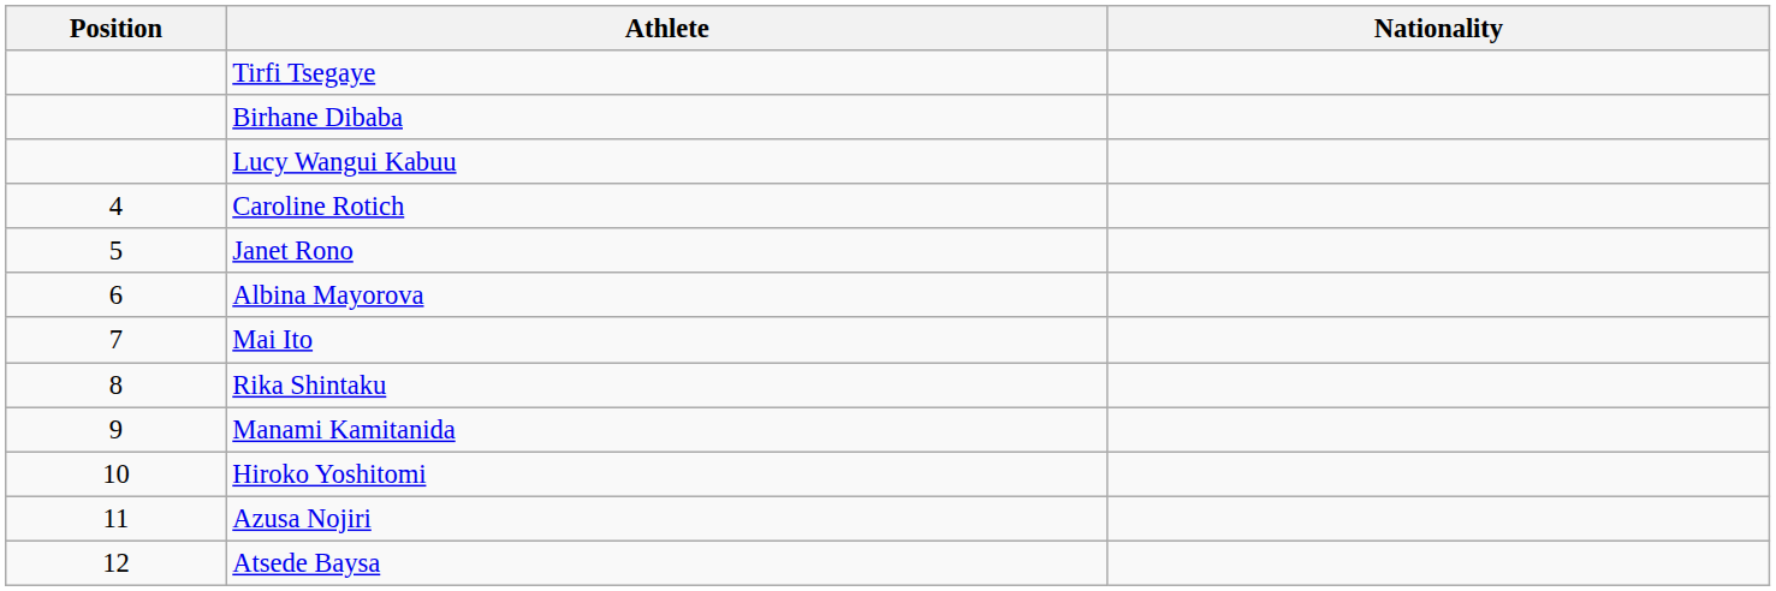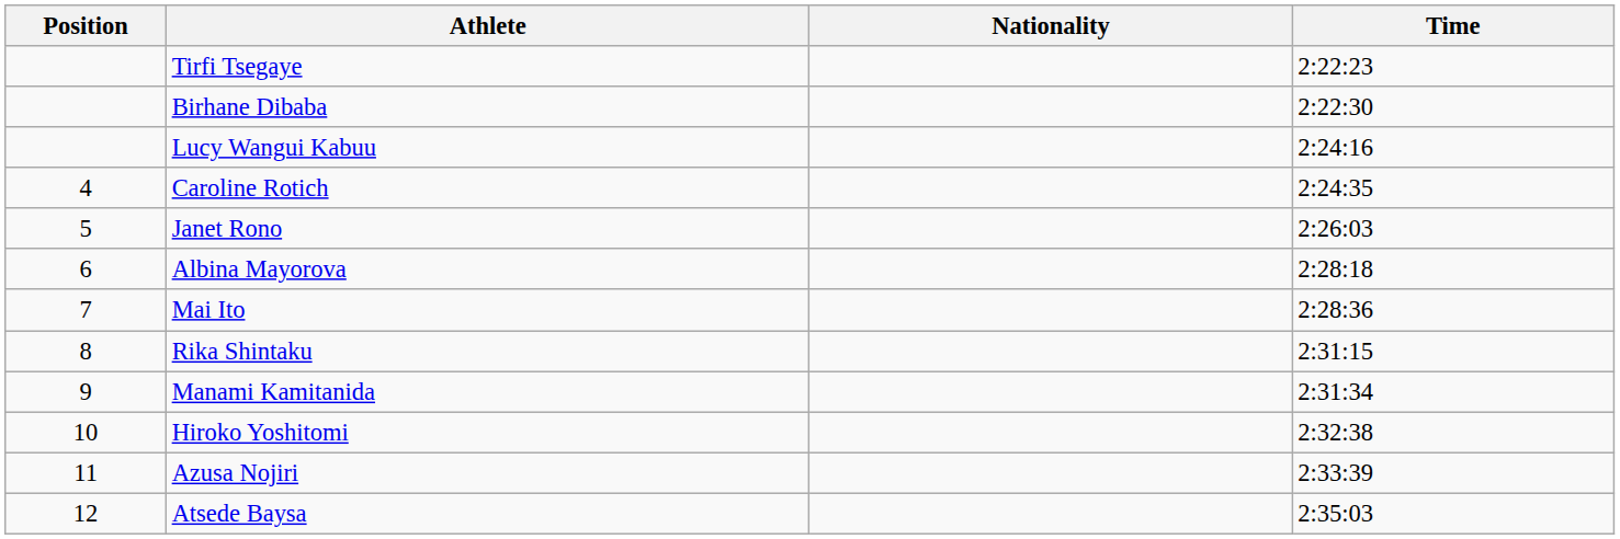 <table class="wikitable sortable" border="1"  style="font-size:95%;" width=50%>
 <tr>
 <th width="10%">Position</th>
 <th width="40%">Athlete</th>
 <th width="30%">Nationality</th>
+<th width="20%">Time</th>
 </tr>
 <tr>
 <td align=center></td>
 <td><a href='#'>Tirfi Tsegaye</a></td>
 <td></td>
+<td>2:22:23 </td>
 </tr>
 <tr>
 <td align=center></td>
 <td><a href='#'>Birhane Dibaba</a></td>
 <td></td>
+<td>2:22:30 </td>
 </tr>
 <tr>
 <td align=center></td>
 <td><a href='#'>Lucy Wangui Kabuu</a></td>
 <td></td>
+<td>2:24:16</td>
 </tr>
 <tr>
 <td align=center>4</td>
 <td><a href='#'>Caroline Rotich</a></td>
 <td></td>
+<td>2:24:35</td>
 </tr>
 <tr>
 <td align=center>5</td>
 <td><a href='#'>Janet Rono</a></td>
 <td></td>
+<td>2:26:03 </td>
 </tr>
 <tr>
 <td align=center>6</td>
 <td><a href='#'>Albina Mayorova</a></td>
 <td></td>
+<td>2:28:18</td>
 </tr>
 <tr>
 <td align=center>7</td>
 <td><a href='#'>Mai Ito</a></td>
 <td></td>
+<td>2:28:36</td>
 </tr>
 <tr>
 <td align=center>8</td>
 <td><a href='#'>Rika Shintaku</a></td>
 <td></td>
+<td>2:31:15 </td>
 </tr>
 <tr>
 <td align=center>9</td>
 <td><a href='#'>Manami Kamitanida</a></td>
 <td></td>
+<td>2:31:34 </td>
 </tr>
 <tr>
 <td align=center>10</td>
 <td><a href='#'>Hiroko Yoshitomi</a></td>
 <td></td>
+<td>2:32:38</td>
 </tr>
 <tr>
 <td align=center>11</td>
 <td><a href='#'>Azusa Nojiri</a></td>
 <td></td>
+<td>2:33:39</td>
 </tr>
 <tr>
 <td align=center>12</td>
 <td><a href='#'>Atsede Baysa</a></td>
 <td></td>
+<td>2:35:03</td>
 </tr>
 </table>
